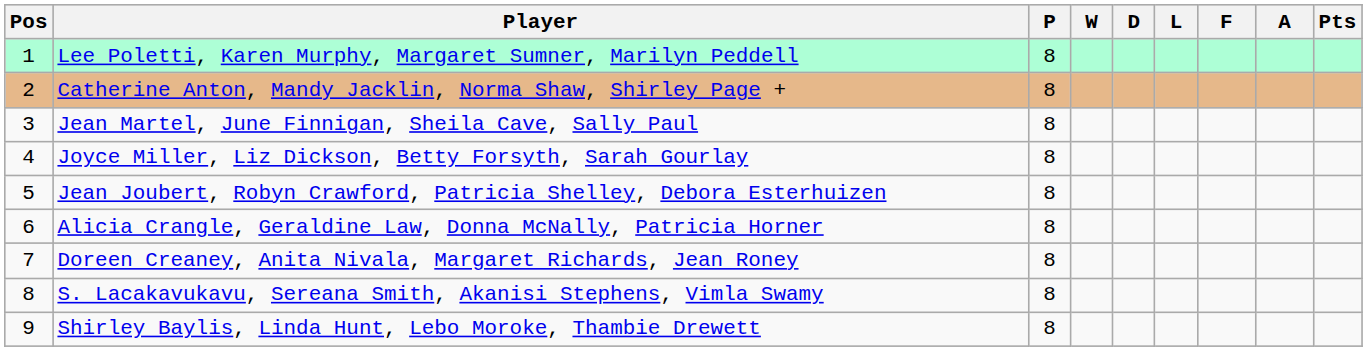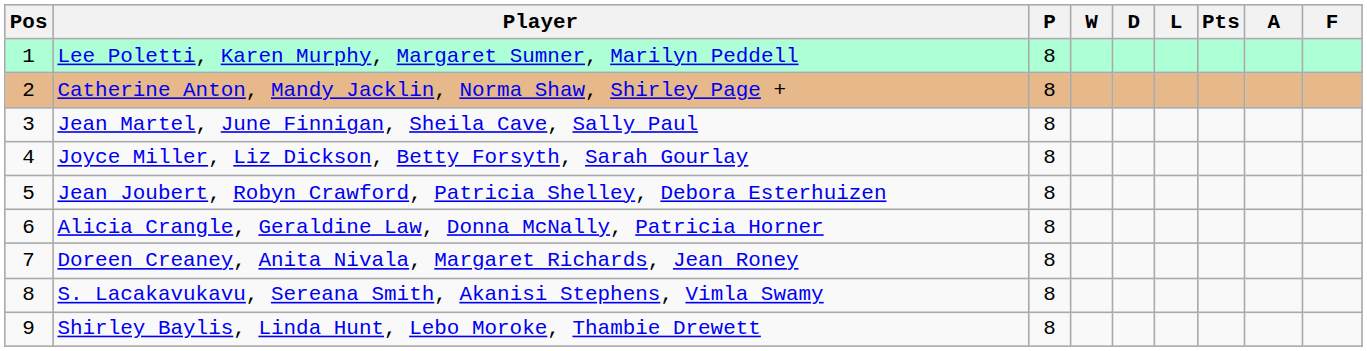 <table class="wikitable" style="font-size: 100%">
 <tr>
 <th width=20>Pos</th>
 <th width=600>Player</th>
 <th width=20>P</th>
 <th width=20>W</th>
 <th width=20>D</th>
 <th width=20>L</th>
+<th width=20>Pts</th>
+<th width=30>A</th>
 <th width=30>F</th>
-<th width=30>A</th>
-<th width=20>Pts</th>
 </tr>
 <tr align=center style="background: #ADFFD6;">
 <td>1</td>
 <td align="left"> <a href='#'>Lee Poletti</a>, <a href='#'>Karen Murphy</a>, <a href='#'>Margaret Sumner</a>, <a href='#'>Marilyn Peddell</a></td>
 <td>8</td>
 <td></td>
 <td></td>
 <td></td>
 <td></td>
 <td></td>
 <td></td>
 </tr>
 <tr align=center style="background: #E6B88A;">
 <td>2</td>
 <td align="left"> <a href='#'>Catherine Anton</a>, <a href='#'>Mandy Jacklin</a>, <a href='#'>Norma Shaw</a>, <a href='#'>Shirley Page</a> +</td>
 <td>8</td>
 <td></td>
 <td></td>
 <td></td>
 <td></td>
 <td></td>
 <td></td>
 </tr>
 <tr align=center>
 <td>3</td>
 <td align="left"> <a href='#'>Jean Martel</a>, <a href='#'>June Finnigan</a>, <a href='#'>Sheila Cave</a>, <a href='#'>Sally Paul</a></td>
 <td>8</td>
 <td></td>
 <td></td>
 <td></td>
 <td></td>
 <td></td>
 <td></td>
 </tr>
 <tr align=center>
 <td>4</td>
 <td align="left"> <a href='#'>Joyce Miller</a>, <a href='#'>Liz Dickson</a>, <a href='#'>Betty Forsyth</a>, <a href='#'>Sarah Gourlay</a></td>
 <td>8</td>
 <td></td>
 <td></td>
 <td></td>
 <td></td>
 <td></td>
 <td></td>
 </tr>
 <tr align=center>
 <td>5</td>
 <td align="left"> <a href='#'>Jean Joubert</a>, <a href='#'>Robyn Crawford</a>, <a href='#'>Patricia Shelley</a>, <a href='#'>Debora Esterhuizen</a></td>
 <td>8</td>
 <td></td>
 <td></td>
 <td></td>
 <td></td>
 <td></td>
 <td></td>
 </tr>
 <tr align=center>
 <td>6</td>
 <td align="left"> <a href='#'>Alicia Crangle</a>, <a href='#'>Geraldine Law</a>, <a href='#'>Donna McNally</a>, <a href='#'>Patricia Horner</a></td>
 <td>8</td>
 <td></td>
 <td></td>
 <td></td>
 <td></td>
 <td></td>
 <td></td>
 </tr>
 <tr align=center>
 <td>7</td>
 <td align="left"> <a href='#'>Doreen Creaney</a>, <a href='#'>Anita Nivala</a>, <a href='#'>Margaret Richards</a>, <a href='#'>Jean Roney</a></td>
 <td>8</td>
 <td></td>
 <td></td>
 <td></td>
 <td></td>
 <td></td>
 <td></td>
 </tr>
 <tr align=center>
 <td>8</td>
 <td align="left"> <a href='#'>S. Lacakavukavu</a>, <a href='#'>Sereana Smith</a>, <a href='#'>Akanisi Stephens</a>, <a href='#'>Vimla Swamy</a></td>
 <td>8</td>
 <td></td>
 <td></td>
 <td></td>
 <td></td>
 <td></td>
 <td></td>
 </tr>
 <tr align=center>
 <td>9</td>
 <td align="left"> <a href='#'>Shirley Baylis</a>, <a href='#'>Linda Hunt</a>, <a href='#'>Lebo Moroke</a>, <a href='#'>Thambie Drewett</a></td>
 <td>8</td>
 <td></td>
 <td></td>
 <td></td>
 <td></td>
 <td></td>
 <td></td>
 </tr>
 </table>
